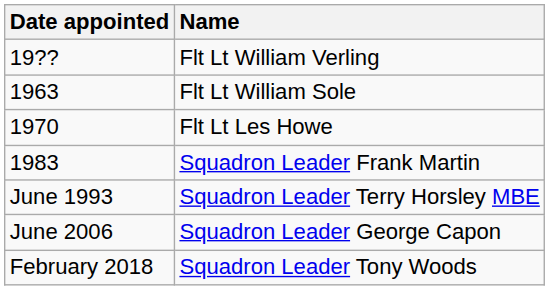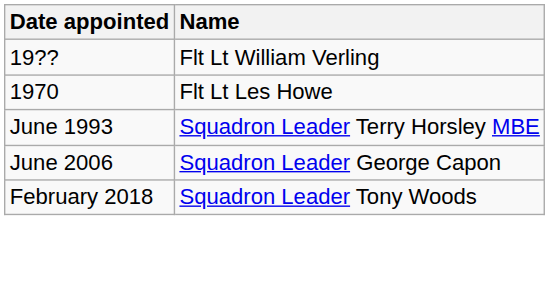 <table class="wikitable">
 <tr>
 <th style="text-align: left;">Date appointed</th>
 <th style="text-align: left;">Name</th>
 </tr>
 <tr>
 <td>19??</td>
 <td>Flt Lt William Verling</td>
 </tr>
 <tr>
-<td>1963</td>
-<td>Flt Lt William Sole</td>
-</tr>
-<tr>
 <td>1970</td>
 <td>Flt Lt Les Howe</td>
-</tr>
-<tr>
-<td>1983</td>
-<td><a href='#'>Squadron Leader</a> Frank Martin</td>
 </tr>
 <tr>
 <td>June 1993</td>
 <td><a href='#'>Squadron Leader</a> Terry Horsley <a href='#'>MBE</a></td>
 </tr>
 <tr>
 <td>June 2006</td>
 <td><a href='#'>Squadron Leader</a> George Capon</td>
 </tr>
 <tr>
 <td>February 2018</td>
 <td><a href='#'>Squadron Leader</a> Tony Woods</td>
 </tr>
 </table>
